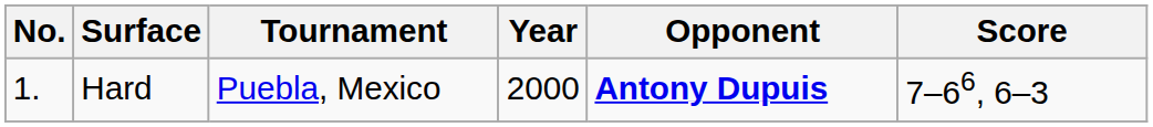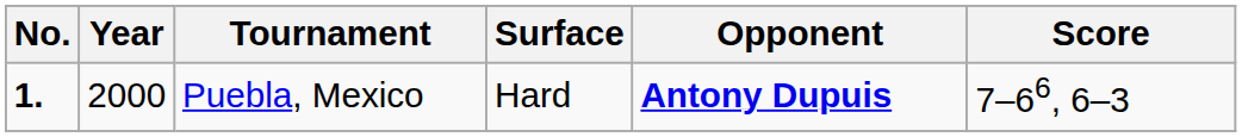 <table class="sortable wikitable" style=font-size:97%>
 <tr>
 <th style="width:20px" class="unsortable">No.</th>
+<th style="width:30px">Year</th>
+<th style="width:130px">Tournament</th>
 <th style="width:50px">Surface</th>
-<th style="width:130px">Tournament</th>
-<th style="width:30px">Year</th>
 <th style="width:140px">Opponent</th>
 <th style="width:110px" class="unsortable">Score</th>
 </tr>
 <tr>
-<td>1.</td>
+<td><strong>1.</strong></td>
+<td>2000</td>
+<td><a href='#'>Puebla</a>, Mexico</td>
 <td>Hard</td>
-<td><a href='#'>Puebla</a>, Mexico</td>
-<td>2000</td>
 <td><strong> <a href='#'>Antony Dupuis</a></strong></td>
 <td>7–6<sup>6</sup>, 6–3</td>
 </tr>
 </table>
